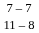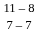 <table style="text-align:center">
 <tr>
 <th width=200></th>
 <th width=100></th>
 <th width=200></th>
 </tr>
 <tr>
+<td align=right><strong></strong></td>
+<td>11 – 8</td>
+<td align=left></td>
+</tr>
+<tr>
 <td align=right></td>
 <td>7 – 7</td>
 <td align=left></td>
 </tr>
-<tr>
-<td align=right><strong></strong></td>
-<td>11 – 8</td>
-<td align=left></td>
-</tr>
 </table>
